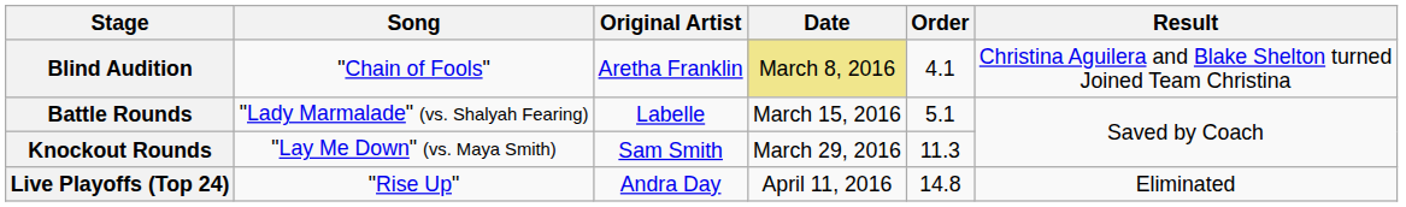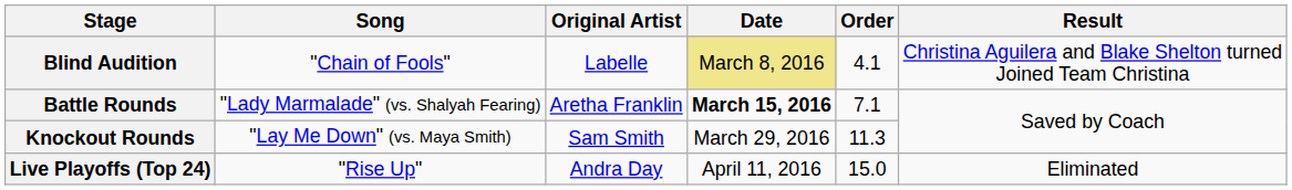 <table class="wikitable" style="text-align:center; font-size:90%; line-height:16px;">
 <tr>
 <th scope="col">Stage</th>
 <th scope="col">Song</th>
 <th scope="col">Original Artist</th>
 <th scope="col">Date</th>
 <th scope="col">Order</th>
 <th scope="col">Result</th>
 </tr>
 <tr>
 <th scope="row">Blind Audition</th>
 <td>"<a href='#'>Chain of Fools</a>"</td>
-<td><a href='#'>Aretha Franklin</a></td>
+<td><a href='#'>Labelle</a></td>
 <td style="background: khaki;">March 8, 2016</td>
 <td>4.1</td>
 <td><a href='#'>Christina Aguilera</a> and <a href='#'>Blake Shelton</a> turned<br>Joined Team Christina</td>
 </tr>
 <tr>
 <th scope="row">Battle Rounds</th>
 <td>"<a href='#'>Lady Marmalade</a>" <small>(vs. Shalyah Fearing)</small></td>
-<td><a href='#'>Labelle</a></td>
-<td>March 15, 2016</td>
-<td>5.1</td>
+<td><a href='#'>Aretha Franklin</a></td>
+<td><strong>March 15, 2016</strong></td>
+<td>7.1</td>
 <td rowspan=2>Saved by Coach</td>
 </tr>
 <tr>
 <th scope="row">Knockout Rounds</th>
 <td>"<a href='#'>Lay Me Down</a>" <small>(vs. Maya Smith)</small></td>
 <td><a href='#'>Sam Smith</a></td>
 <td>March 29, 2016</td>
 <td>11.3</td>
 </tr>
 <tr>
 <th scope="row">Live Playoffs (Top 24)</th>
 <td>"<a href='#'>Rise Up</a>"</td>
 <td><a href='#'>Andra Day</a></td>
 <td>April 11, 2016</td>
-<td>14.8</td>
+<td>15.0</td>
 <td>Eliminated</td>
 </tr>
 </table>
